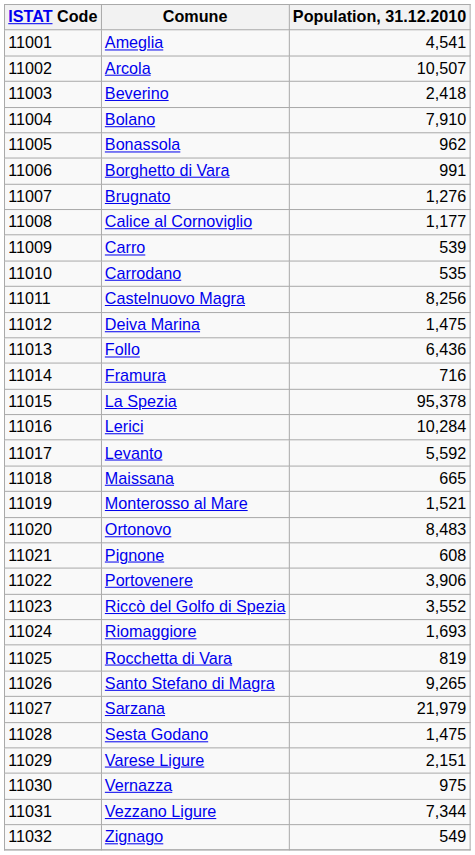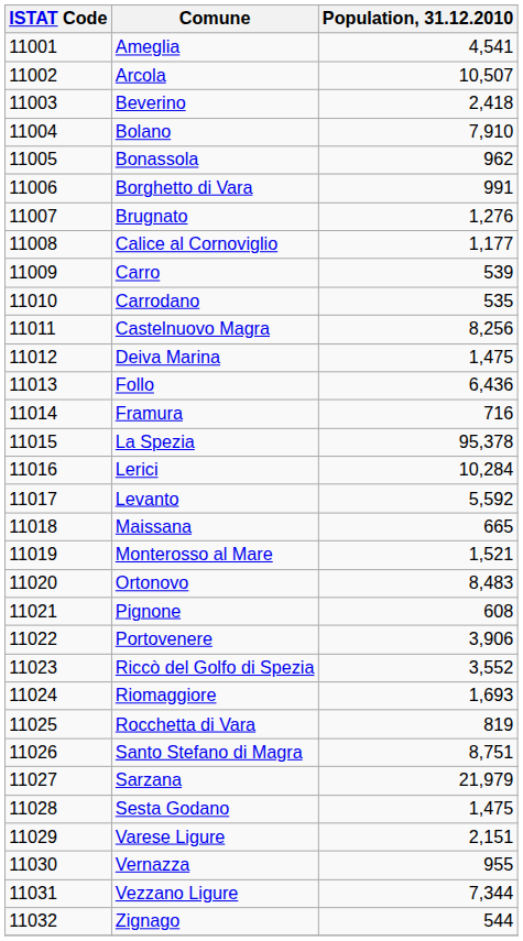 <table class="wikitable sortable">
 <tr>
 <th><a href='#'>ISTAT</a> Code</th>
 <th>Comune</th>
 <th>Population, 31.12.2010</th>
 </tr>
 <tr>
 <td>11001</td>
 <td><a href='#'>Ameglia</a></td>
 <td align="right">4,541</td>
 </tr>
 <tr>
 <td>11002</td>
 <td><a href='#'>Arcola</a></td>
 <td align="right">10,507</td>
 </tr>
 <tr>
 <td>11003</td>
 <td><a href='#'>Beverino</a></td>
 <td align="right">2,418</td>
 </tr>
 <tr>
 <td>11004</td>
 <td><a href='#'>Bolano</a></td>
 <td align="right">7,910</td>
 </tr>
 <tr>
 <td>11005</td>
 <td><a href='#'>Bonassola</a></td>
 <td align="right">962</td>
 </tr>
 <tr>
 <td>11006</td>
 <td><a href='#'>Borghetto di Vara</a></td>
 <td align="right">991</td>
 </tr>
 <tr>
 <td>11007</td>
 <td><a href='#'>Brugnato</a></td>
 <td align="right">1,276</td>
 </tr>
 <tr>
 <td>11008</td>
 <td><a href='#'>Calice al Cornoviglio</a></td>
 <td align="right">1,177</td>
 </tr>
 <tr>
 <td>11009</td>
 <td><a href='#'>Carro</a></td>
 <td align="right">539</td>
 </tr>
 <tr>
 <td>11010</td>
 <td><a href='#'>Carrodano</a></td>
 <td align="right">535</td>
 </tr>
 <tr>
 <td>11011</td>
 <td><a href='#'>Castelnuovo Magra</a></td>
 <td align="right">8,256</td>
 </tr>
 <tr>
 <td>11012</td>
 <td><a href='#'>Deiva Marina</a></td>
 <td align="right">1,475</td>
 </tr>
 <tr>
 <td>11013</td>
 <td><a href='#'>Follo</a></td>
 <td align="right">6,436</td>
 </tr>
 <tr>
 <td>11014</td>
 <td><a href='#'>Framura</a></td>
 <td align="right">716</td>
 </tr>
 <tr>
 <td>11015</td>
 <td><a href='#'>La Spezia</a></td>
 <td align="right">95,378</td>
 </tr>
 <tr>
 <td>11016</td>
 <td><a href='#'>Lerici</a></td>
 <td align="right">10,284</td>
 </tr>
 <tr>
 <td>11017</td>
 <td><a href='#'>Levanto</a></td>
 <td align="right">5,592</td>
 </tr>
 <tr>
 <td>11018</td>
 <td><a href='#'>Maissana</a></td>
 <td align="right">665</td>
 </tr>
 <tr>
 <td>11019</td>
 <td><a href='#'>Monterosso al Mare</a></td>
 <td align="right">1,521</td>
 </tr>
 <tr>
 <td>11020</td>
 <td><a href='#'>Ortonovo</a></td>
 <td align="right">8,483</td>
 </tr>
 <tr>
 <td>11021</td>
 <td><a href='#'>Pignone</a></td>
 <td align="right">608</td>
 </tr>
 <tr>
 <td>11022</td>
 <td><a href='#'>Portovenere</a></td>
 <td align="right">3,906</td>
 </tr>
 <tr>
 <td>11023</td>
 <td><a href='#'>Riccò del Golfo di Spezia</a></td>
 <td align="right">3,552</td>
 </tr>
 <tr>
 <td>11024</td>
 <td><a href='#'>Riomaggiore</a></td>
 <td align="right">1,693</td>
 </tr>
 <tr>
 <td>11025</td>
 <td><a href='#'>Rocchetta di Vara</a></td>
 <td align="right">819</td>
 </tr>
 <tr>
 <td>11026</td>
 <td><a href='#'>Santo Stefano di Magra</a></td>
-<td align="right">9,265</td>
+<td align="right">8,751</td>
 </tr>
 <tr>
 <td>11027</td>
 <td><a href='#'>Sarzana</a></td>
 <td align="right">21,979</td>
 </tr>
 <tr>
 <td>11028</td>
 <td><a href='#'>Sesta Godano</a></td>
 <td align="right">1,475</td>
 </tr>
 <tr>
 <td>11029</td>
 <td><a href='#'>Varese Ligure</a></td>
 <td align="right">2,151</td>
 </tr>
 <tr>
 <td>11030</td>
 <td><a href='#'>Vernazza</a></td>
-<td align="right">975</td>
+<td align="right">955</td>
 </tr>
 <tr>
 <td>11031</td>
 <td><a href='#'>Vezzano Ligure</a></td>
 <td align="right">7,344</td>
 </tr>
 <tr>
 <td>11032</td>
 <td><a href='#'>Zignago</a></td>
-<td align="right">549</td>
+<td align="right">544</td>
 </tr>
 <tr>
 </tr>
 </table>
